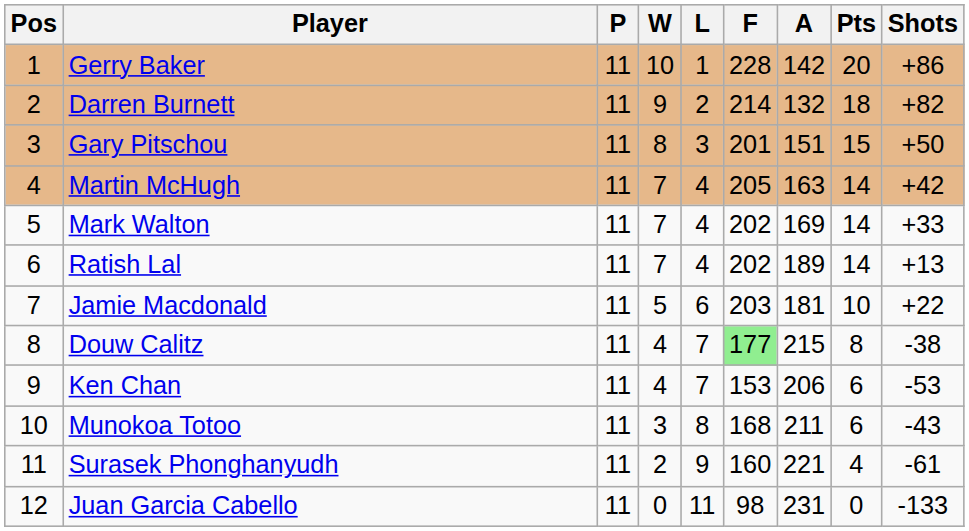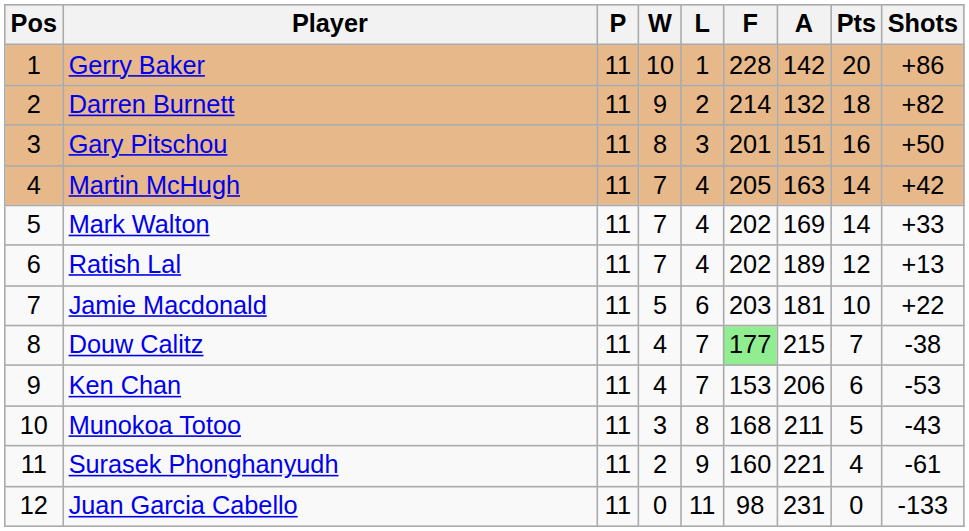 <table class="wikitable" style="font-size: 100%">
 <tr>
 <th width=20>Pos</th>
 <th width=400>Player</th>
 <th width=20>P</th>
 <th width=20>W</th>
 <th width=20>L</th>
 <th width=20>F</th>
 <th width=20>A</th>
 <th width=20>Pts</th>
 <th width=20>Shots</th>
 </tr>
 <tr align=center style="background: #E6B88A;">
 <td>1</td>
 <td align="left"> <a href='#'>Gerry Baker</a></td>
 <td>11</td>
 <td>10</td>
 <td>1</td>
 <td>228</td>
 <td>142</td>
 <td>20</td>
 <td>+86</td>
 </tr>
 <tr align=center style="background: #E6B88A;">
 <td>2</td>
 <td align="left"> <a href='#'>Darren Burnett</a></td>
 <td>11</td>
 <td>9</td>
 <td>2</td>
 <td>214</td>
 <td>132</td>
 <td>18</td>
 <td>+82</td>
 </tr>
 <tr align=center style="background: #E6B88A;">
 <td>3</td>
 <td align="left"> <a href='#'>Gary Pitschou</a></td>
 <td>11</td>
 <td>8</td>
 <td>3</td>
 <td>201</td>
 <td>151</td>
-<td>15</td>
+<td>16</td>
 <td>+50</td>
 </tr>
 <tr align=center style="background: #E6B88A;">
 <td>4</td>
 <td align="left"> <a href='#'>Martin McHugh</a></td>
 <td>11</td>
 <td>7</td>
 <td>4</td>
 <td>205</td>
 <td>163</td>
 <td>14</td>
 <td>+42</td>
 </tr>
 <tr align=center>
 <td>5</td>
 <td align="left"> <a href='#'>Mark Walton</a></td>
 <td>11</td>
 <td>7</td>
 <td>4</td>
 <td>202</td>
 <td>169</td>
 <td>14</td>
 <td>+33</td>
 </tr>
 <tr align=center>
 <td>6</td>
 <td align="left"> <a href='#'>Ratish Lal</a></td>
 <td>11</td>
 <td>7</td>
 <td>4</td>
 <td>202</td>
 <td>189</td>
-<td>14</td>
+<td>12</td>
 <td>+13</td>
 </tr>
 <tr align=center>
 <td>7</td>
 <td align="left"> <a href='#'>Jamie Macdonald</a></td>
 <td>11</td>
 <td>5</td>
 <td>6</td>
 <td>203</td>
 <td>181</td>
 <td>10</td>
 <td>+22</td>
 </tr>
 <tr align=center>
 <td>8</td>
 <td align="left"> <a href='#'>Douw Calitz</a></td>
 <td>11</td>
 <td>4</td>
 <td>7</td>
 <td style="background: lightgreen;">177</td>
 <td>215</td>
-<td>8</td>
+<td>7</td>
 <td>-38</td>
 </tr>
 <tr align=center>
 <td>9</td>
 <td align="left"> <a href='#'>Ken Chan</a></td>
 <td>11</td>
 <td>4</td>
 <td>7</td>
 <td>153</td>
 <td>206</td>
 <td>6</td>
 <td>-53</td>
 </tr>
 <tr align=center>
 <td>10</td>
 <td align="left"> <a href='#'>Munokoa Totoo</a></td>
 <td>11</td>
 <td>3</td>
 <td>8</td>
 <td>168</td>
 <td>211</td>
-<td>6</td>
+<td>5</td>
 <td>-43</td>
 </tr>
 <tr align=center>
 <td>11</td>
 <td align="left"> <a href='#'>Surasek Phonghanyudh</a></td>
 <td>11</td>
 <td>2</td>
 <td>9</td>
 <td>160</td>
 <td>221</td>
 <td>4</td>
 <td>-61</td>
 </tr>
 <tr align=center>
 <td>12</td>
 <td align="left"> <a href='#'>Juan Garcia Cabello</a></td>
 <td>11</td>
 <td>0</td>
 <td>11</td>
 <td>98</td>
 <td>231</td>
 <td>0</td>
 <td>-133</td>
 </tr>
 </table>
